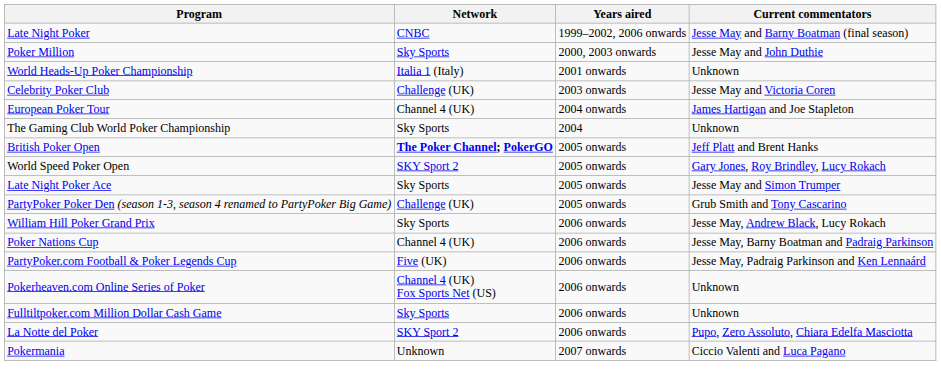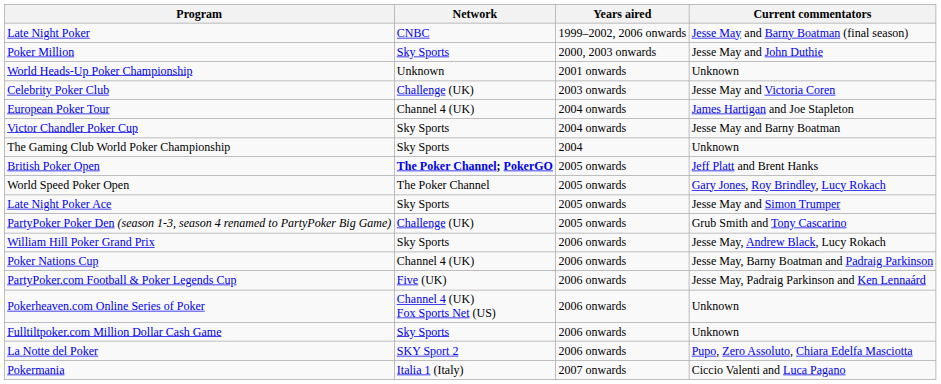 <table class="wikitable">
 <tr>
 <th>Program</th>
 <th>Network</th>
 <th>Years aired</th>
 <th>Current commentators</th>
 </tr>
 <tr>
 <td><a href='#'>Late Night Poker</a></td>
 <td><a href='#'>CNBC</a></td>
 <td>1999–2002, 2006 onwards</td>
 <td><a href='#'>Jesse May</a> and <a href='#'>Barny Boatman</a> (final season)</td>
 </tr>
 <tr>
 <td><a href='#'>Poker Million</a></td>
 <td><a href='#'>Sky Sports</a></td>
 <td>2000, 2003 onwards</td>
 <td>Jesse May and <a href='#'>John Duthie</a></td>
 </tr>
 <tr>
 <td><a href='#'>World Heads-Up Poker Championship</a></td>
-<td><a href='#'>Italia 1</a> (Italy)</td>
+<td>Unknown</td>
 <td>2001 onwards</td>
 <td>Unknown</td>
 </tr>
 <tr>
 <td><a href='#'>Celebrity Poker Club</a></td>
 <td><a href='#'>Challenge</a> (UK)</td>
 <td>2003 onwards</td>
 <td>Jesse May and <a href='#'>Victoria Coren</a></td>
 </tr>
 <tr>
 <td><a href='#'>European Poker Tour</a></td>
 <td>Channel 4 (UK)</td>
 <td>2004 onwards</td>
 <td><a href='#'>James Hartigan</a> and Joe Stapleton</td>
 </tr>
 <tr>
+<td><a href='#'>Victor Chandler Poker Cup</a></td>
+<td>Sky Sports</td>
+<td>2004 onwards</td>
+<td>Jesse May and Barny Boatman</td>
+</tr>
+<tr>
 <td>The Gaming Club World Poker Championship</td>
 <td>Sky Sports</td>
 <td>2004</td>
 <td>Unknown</td>
 </tr>
 <tr>
 <td><a href='#'>British Poker Open</a></td>
 <td><strong><a href='#'>The Poker Channel</a>; <a href='#'>PokerGO</a></strong></td>
 <td>2005 onwards</td>
 <td><a href='#'>Jeff Platt</a> and Brent Hanks</td>
 </tr>
 <tr>
 <td>World Speed Poker Open</td>
-<td><a href='#'>SKY Sport 2</a></td>
+<td>The Poker Channel</td>
 <td>2005 onwards</td>
 <td><a href='#'>Gary Jones</a>, <a href='#'>Roy Brindley</a>, <a href='#'>Lucy Rokach</a></td>
 </tr>
 <tr>
 <td><a href='#'>Late Night Poker Ace</a></td>
 <td>Sky Sports</td>
 <td>2005 onwards</td>
 <td>Jesse May and <a href='#'>Simon Trumper</a></td>
 </tr>
 <tr>
 <td><a href='#'>PartyPoker Poker Den</a><em> (season 1-3, season 4 renamed to PartyPoker Big Game)</em></td>
 <td><a href='#'>Challenge</a> (UK)</td>
 <td>2005 onwards</td>
 <td>Grub Smith and <a href='#'>Tony Cascarino</a></td>
 </tr>
 <tr>
 <td><a href='#'>William Hill Poker Grand Prix</a></td>
 <td>Sky Sports</td>
 <td>2006 onwards</td>
 <td>Jesse May, <a href='#'>Andrew Black</a>, Lucy Rokach</td>
 </tr>
 <tr>
 <td><a href='#'>Poker Nations Cup</a></td>
 <td>Channel 4 (UK)</td>
 <td>2006 onwards</td>
 <td>Jesse May, Barny Boatman and <a href='#'>Padraig Parkinson</a></td>
 </tr>
 <tr>
 <td><a href='#'>PartyPoker.com Football & Poker Legends Cup</a></td>
 <td><a href='#'>Five</a> (UK)</td>
 <td>2006 onwards</td>
 <td>Jesse May, Padraig Parkinson and <a href='#'>Ken Lennaárd</a></td>
 </tr>
 <tr>
 <td><a href='#'>Pokerheaven.com Online Series of Poker</a></td>
 <td><a href='#'>Channel 4</a> (UK)<br><a href='#'>Fox Sports Net</a> (US)</td>
 <td>2006 onwards</td>
 <td>Unknown</td>
 </tr>
 <tr>
 <td><a href='#'>Fulltiltpoker.com Million Dollar Cash Game</a></td>
 <td><a href='#'>Sky Sports</a></td>
 <td>2006 onwards</td>
 <td>Unknown</td>
 </tr>
 <tr>
 <td><a href='#'>La Notte del Poker</a></td>
 <td><a href='#'>SKY Sport 2</a></td>
 <td>2006 onwards</td>
 <td><a href='#'>Pupo</a>, <a href='#'>Zero Assoluto</a>, <a href='#'>Chiara Edelfa Masciotta</a></td>
 </tr>
 <tr>
 <td><a href='#'>Pokermania</a></td>
-<td>Unknown</td>
+<td><a href='#'>Italia 1</a> (Italy)</td>
 <td>2007 onwards</td>
 <td>Ciccio Valenti and <a href='#'>Luca Pagano</a></td>
 </tr>
 </table>
